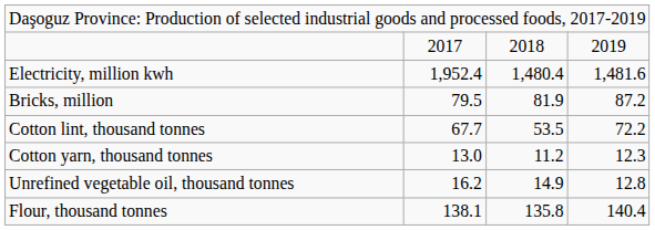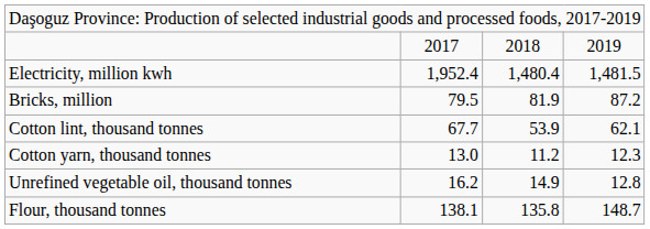 <table class="wikitable">
 <tr>
 <td colspan="5" align="center">Daşoguz Province:  Production of selected industrial goods and processed foods, 2017-2019</td>
 </tr>
 <tr>
 <td></td>
 <td align="center">2017</td>
 <td align="center">2018</td>
 <td align="center">2019</td>
 </tr>
 <tr>
 <td>Electricity,  million kwh</td>
 <td align="right">1,952.4</td>
 <td align="right">1,480.4</td>
-<td align="right">1,481.6</td>
+<td align="right">1,481.5</td>
 </tr>
 <tr>
 <td>Bricks,  million</td>
 <td align="right">79.5</td>
 <td align="right">81.9</td>
 <td align="right">87.2</td>
 </tr>
 <tr>
 <td>Cotton lint, thousand  tonnes</td>
 <td align="right">67.7</td>
-<td align="right">53.5</td>
-<td align="right">72.2</td>
+<td align="right">53.9</td>
+<td align="right">62.1</td>
 </tr>
 <tr>
 <td>Cotton yarn, thousand  tonnes</td>
 <td align="right">13.0</td>
 <td align="right">11.2</td>
 <td align="right">12.3</td>
 </tr>
 <tr>
 <td>Unrefined vegetable oil, thousand  tonnes</td>
 <td align="right">16.2</td>
 <td align="right">14.9</td>
 <td align="right">12.8</td>
 </tr>
 <tr>
 <td>Flour, thousand tonnes</td>
 <td align="right">138.1</td>
 <td align="right">135.8</td>
-<td align="right">140.4</td>
+<td align="right">148.7</td>
 </tr>
 </table>
